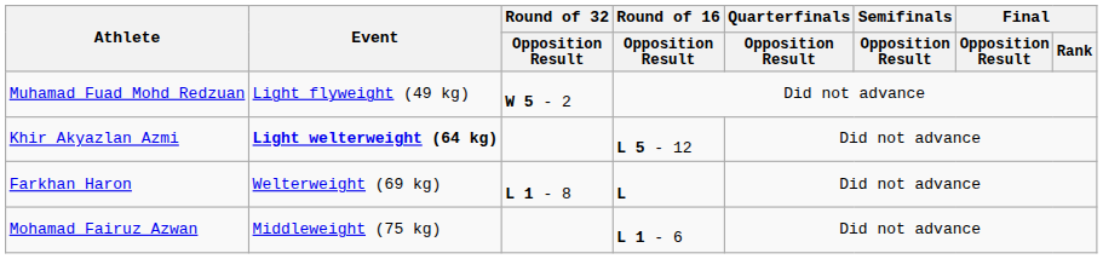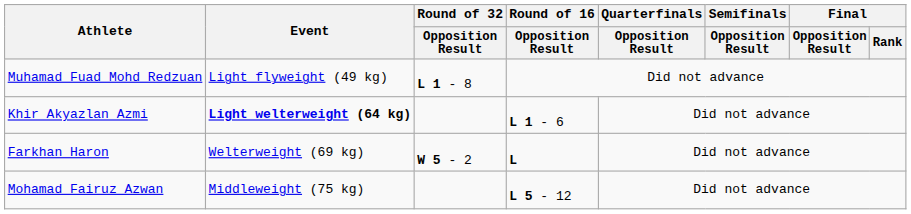 <table class=wikitable style="font-size:90%; text-align:center">
 <tr>
 <th rowspan=2>Athlete</th>
 <th rowspan=2>Event</th>
 <th>Round of 32</th>
 <th>Round of 16</th>
 <th>Quarterfinals</th>
 <th>Semifinals</th>
 <th colspan=2>Final</th>
 </tr>
 <tr style="font-size:95%">
 <th>Opposition<br>Result</th>
 <th>Opposition<br>Result</th>
 <th>Opposition<br>Result</th>
 <th>Opposition<br>Result</th>
 <th>Opposition<br>Result</th>
 <th>Rank</th>
 </tr>
 <tr>
 <td align=left><a href='#'>Muhamad Fuad Mohd Redzuan</a></td>
 <td align=left><a href='#'>Light flyweight</a> (49 kg)</td>
-<td align=left><br><strong>W 5</strong> - 2</td>
+<td align=left><br><strong>L 1</strong> - 8</td>
 <td colspan=5>Did not advance</td>
 </tr>
 <tr>
 <td align=left><a href='#'>Khir Akyazlan Azmi</a></td>
 <td align=left><strong><a href='#'>Light welterweight</a> (64 kg)</strong></td>
 <td></td>
-<td align=left><br><strong>L 5</strong> - 12</td>
+<td align=left><br><strong>L 1</strong> - 6</td>
 <td colspan=4>Did not advance</td>
 </tr>
 <tr>
 <td align=left><a href='#'>Farkhan Haron</a></td>
 <td align=left><a href='#'>Welterweight</a> (69 kg)</td>
-<td align=left><br><strong>L 1</strong> - 8</td>
+<td align=left><br><strong>W 5</strong> - 2</td>
 <td align=left><br><strong>L </strong></td>
 <td colspan=4>Did not advance</td>
 </tr>
 <tr>
 <td align=left><a href='#'>Mohamad Fairuz Azwan</a></td>
 <td align=left><a href='#'>Middleweight</a> (75 kg)</td>
 <td></td>
-<td align=left><br><strong>L 1</strong> - 6</td>
+<td align=left><br><strong>L 5</strong> - 12</td>
 <td colspan=4>Did not advance</td>
 </tr>
 </table>
